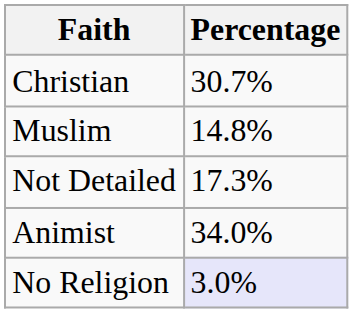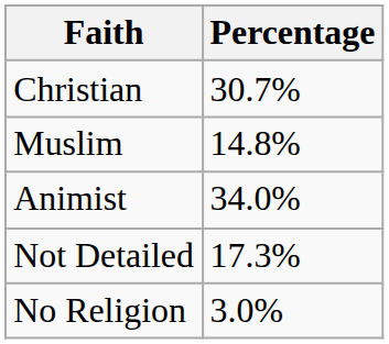 <table class="wikitable">
 <tr>
 <th>Faith</th>
 <th>Percentage</th>
 </tr>
 <tr>
 <td>Christian</td>
 <td>30.7%</td>
 </tr>
 <tr>
 <td>Muslim</td>
 <td>14.8%</td>
 </tr>
 <tr>
+<td>Animist</td>
+<td>34.0%</td>
+</tr>
+<tr>
 <td>Not Detailed</td>
 <td>17.3%</td>
 </tr>
 <tr>
-<td>Animist</td>
-<td>34.0%</td>
-</tr>
-<tr>
 <td>No Religion</td>
-<td style="background: lavender;">3.0%</td>
+<td>3.0%</td>
 </tr>
 </table>
